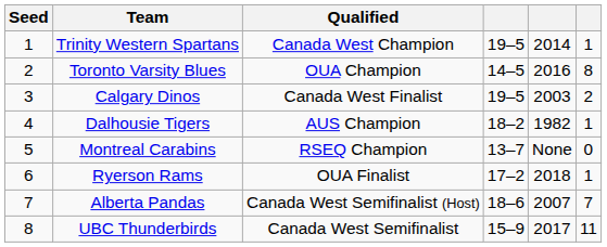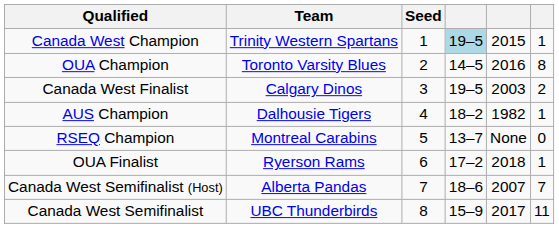 <table class="wikitable sortable" style="text-align: center;">
 <tr bgcolor="#efefef" align=center>
+<th align=left>Qualified</th>
+<th align=left>Team</th>
 <th align=left>Seed</th>
-<th align=left>Team</th>
-<th align=left>Qualified</th>
 <th align=left></th>
 <th align=left></th>
 <th align=left></th>
 </tr>
 <tr align=center>
+<td><a href='#'>Canada West</a> Champion</td>
+<td><a href='#'>Trinity Western Spartans</a></td>
 <td>1</td>
-<td><a href='#'>Trinity Western Spartans</a></td>
-<td><a href='#'>Canada West</a> Champion</td>
-<td>19–5</td>
-<td>2014</td>
+<td style="background: lightblue;">19–5</td>
+<td>2015</td>
 <td>1</td>
 </tr>
 <tr align=center>
+<td><a href='#'>OUA</a> Champion</td>
+<td><a href='#'>Toronto Varsity Blues</a></td>
 <td>2</td>
-<td><a href='#'>Toronto Varsity Blues</a></td>
-<td><a href='#'>OUA</a> Champion</td>
 <td>14–5</td>
 <td>2016</td>
 <td>8</td>
 </tr>
 <tr align=center>
+<td>Canada West Finalist</td>
+<td><a href='#'>Calgary Dinos</a></td>
 <td>3</td>
-<td><a href='#'>Calgary Dinos</a></td>
-<td>Canada West Finalist</td>
 <td>19–5</td>
 <td>2003</td>
 <td>2</td>
 </tr>
 <tr align=center>
+<td><a href='#'>AUS</a> Champion</td>
+<td><a href='#'>Dalhousie Tigers</a></td>
 <td>4</td>
-<td><a href='#'>Dalhousie Tigers</a></td>
-<td><a href='#'>AUS</a> Champion</td>
 <td>18–2</td>
 <td>1982</td>
 <td>1</td>
 </tr>
 <tr align=center>
+<td><a href='#'>RSEQ</a> Champion</td>
+<td><a href='#'>Montreal Carabins</a></td>
 <td>5</td>
-<td><a href='#'>Montreal Carabins</a></td>
-<td><a href='#'>RSEQ</a> Champion</td>
 <td>13–7</td>
 <td>None</td>
 <td>0</td>
 </tr>
 <tr align=center>
+<td>OUA Finalist</td>
+<td><a href='#'>Ryerson Rams</a></td>
 <td>6</td>
-<td><a href='#'>Ryerson Rams</a></td>
-<td>OUA Finalist</td>
 <td>17–2</td>
 <td>2018</td>
 <td>1</td>
 </tr>
 <tr align=center>
+<td>Canada West Semifinalist <small>(Host)</small></td>
+<td><a href='#'>Alberta Pandas</a></td>
 <td>7</td>
-<td><a href='#'>Alberta Pandas</a></td>
-<td>Canada West Semifinalist <small>(Host)</small></td>
 <td>18–6</td>
 <td>2007</td>
 <td>7</td>
 </tr>
 <tr align=center>
+<td>Canada West Semifinalist</td>
+<td><a href='#'>UBC Thunderbirds</a></td>
 <td>8</td>
-<td><a href='#'>UBC Thunderbirds</a></td>
-<td>Canada West Semifinalist</td>
 <td>15–9</td>
 <td>2017</td>
 <td>11</td>
 </tr>
 </table>
